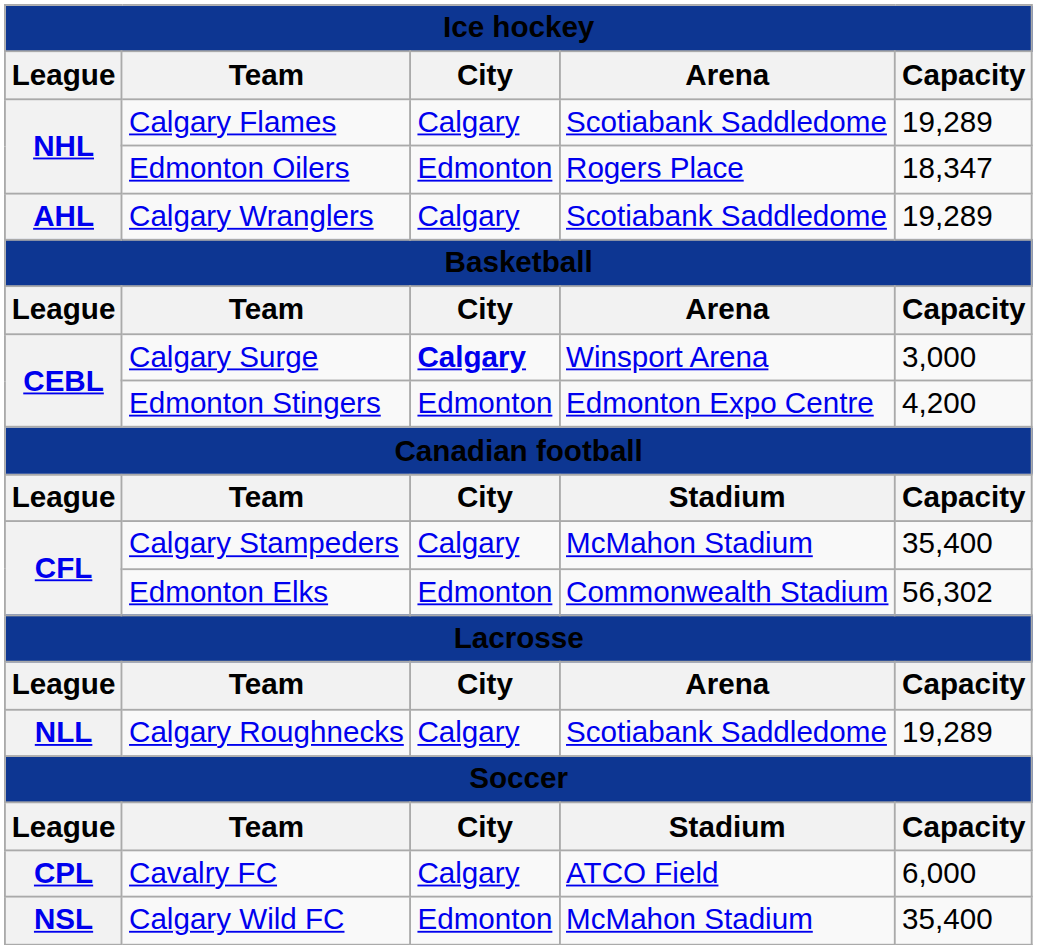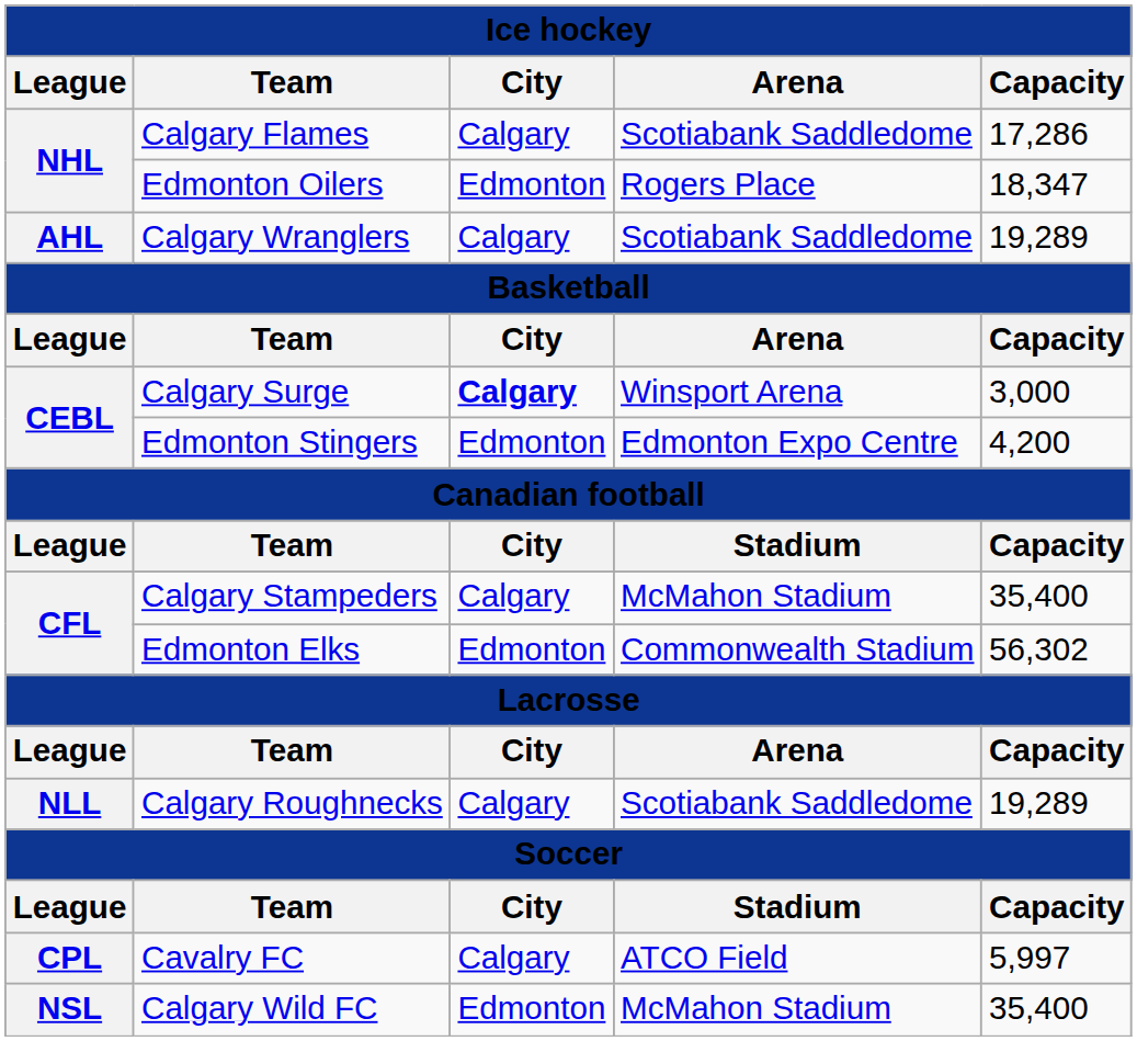 <table class="wikitable" style="width:auto">
 <tr>
 <td bgcolor="#0D3692" align="center" colspan="6"><strong><span>Ice hockey</span></strong></td>
 </tr>
 <tr>
 <th>League</th>
 <th>Team</th>
 <th>City</th>
 <th>Arena</th>
 <th>Capacity</th>
 </tr>
 <tr>
 <th rowspan="2"><a href='#'>NHL</a></th>
 <td><a href='#'>Calgary Flames</a></td>
 <td><a href='#'>Calgary</a></td>
 <td><a href='#'>Scotiabank Saddledome</a></td>
-<td>19,289</td>
+<td>17,286</td>
 </tr>
 <tr>
 <td><a href='#'>Edmonton Oilers</a></td>
 <td><a href='#'>Edmonton</a></td>
 <td><a href='#'>Rogers Place</a></td>
 <td>18,347</td>
 </tr>
 <tr>
 <th rowspan="1"><a href='#'>AHL</a></th>
 <td><a href='#'>Calgary Wranglers</a></td>
 <td><a href='#'>Calgary</a></td>
 <td><a href='#'>Scotiabank Saddledome</a></td>
 <td>19,289</td>
 </tr>
 <tr>
 <td bgcolor="#0D3692" align="center" colspan="6"><strong><span>Basketball</span></strong></td>
 </tr>
 <tr>
 <th>League</th>
 <th>Team</th>
 <th>City</th>
 <th>Arena</th>
 <th>Capacity</th>
 </tr>
 <tr>
 <th rowspan="2"><a href='#'>CEBL</a></th>
 <td><a href='#'>Calgary Surge</a></td>
 <td><strong><a href='#'>Calgary</a></strong></td>
 <td><a href='#'>Winsport Arena</a></td>
 <td>3,000</td>
 </tr>
 <tr>
 <td><a href='#'>Edmonton Stingers</a></td>
 <td><a href='#'>Edmonton</a></td>
 <td><a href='#'>Edmonton Expo Centre</a></td>
 <td>4,200</td>
 </tr>
 <tr>
 <td bgcolor="#0D3692" align="center" colspan="6"><strong><span>Canadian football</span></strong></td>
 </tr>
 <tr>
 <th>League</th>
 <th>Team</th>
 <th>City</th>
 <th>Stadium</th>
 <th>Capacity</th>
 </tr>
 <tr>
 <th rowspan="2"><a href='#'>CFL</a></th>
 <td><a href='#'>Calgary Stampeders</a></td>
 <td><a href='#'>Calgary</a></td>
 <td><a href='#'>McMahon Stadium</a></td>
 <td>35,400</td>
 </tr>
 <tr>
 <td><a href='#'>Edmonton Elks</a></td>
 <td><a href='#'>Edmonton</a></td>
 <td><a href='#'>Commonwealth Stadium</a></td>
 <td>56,302</td>
 </tr>
 <tr>
 <td bgcolor="#0D3692" align="center" colspan="6"><strong><span>Lacrosse</span></strong></td>
 </tr>
 <tr>
 <th>League</th>
 <th>Team</th>
 <th>City</th>
 <th>Arena</th>
 <th>Capacity</th>
 </tr>
 <tr>
 <th rowspan="1"><a href='#'>NLL</a></th>
 <td><a href='#'>Calgary Roughnecks</a></td>
 <td><a href='#'>Calgary</a></td>
 <td><a href='#'>Scotiabank Saddledome</a></td>
 <td>19,289</td>
 </tr>
 <tr>
 <td bgcolor="#0D3692" align="center" colspan="6"><strong><span>Soccer</span></strong></td>
 </tr>
 <tr>
 <th>League</th>
 <th>Team</th>
 <th>City</th>
 <th>Stadium</th>
 <th>Capacity</th>
 </tr>
 <tr>
 <th rowspan="1"><a href='#'>CPL</a></th>
 <td><a href='#'>Cavalry FC</a></td>
 <td><a href='#'>Calgary</a></td>
 <td><a href='#'>ATCO Field</a></td>
-<td>6,000</td>
+<td>5,997</td>
 </tr>
 <tr>
 <th rowspan="1"><a href='#'>NSL</a></th>
 <td><a href='#'>Calgary Wild FC</a></td>
 <td><a href='#'>Edmonton</a></td>
 <td><a href='#'>McMahon Stadium</a></td>
 <td>35,400</td>
 </tr>
 </table>
